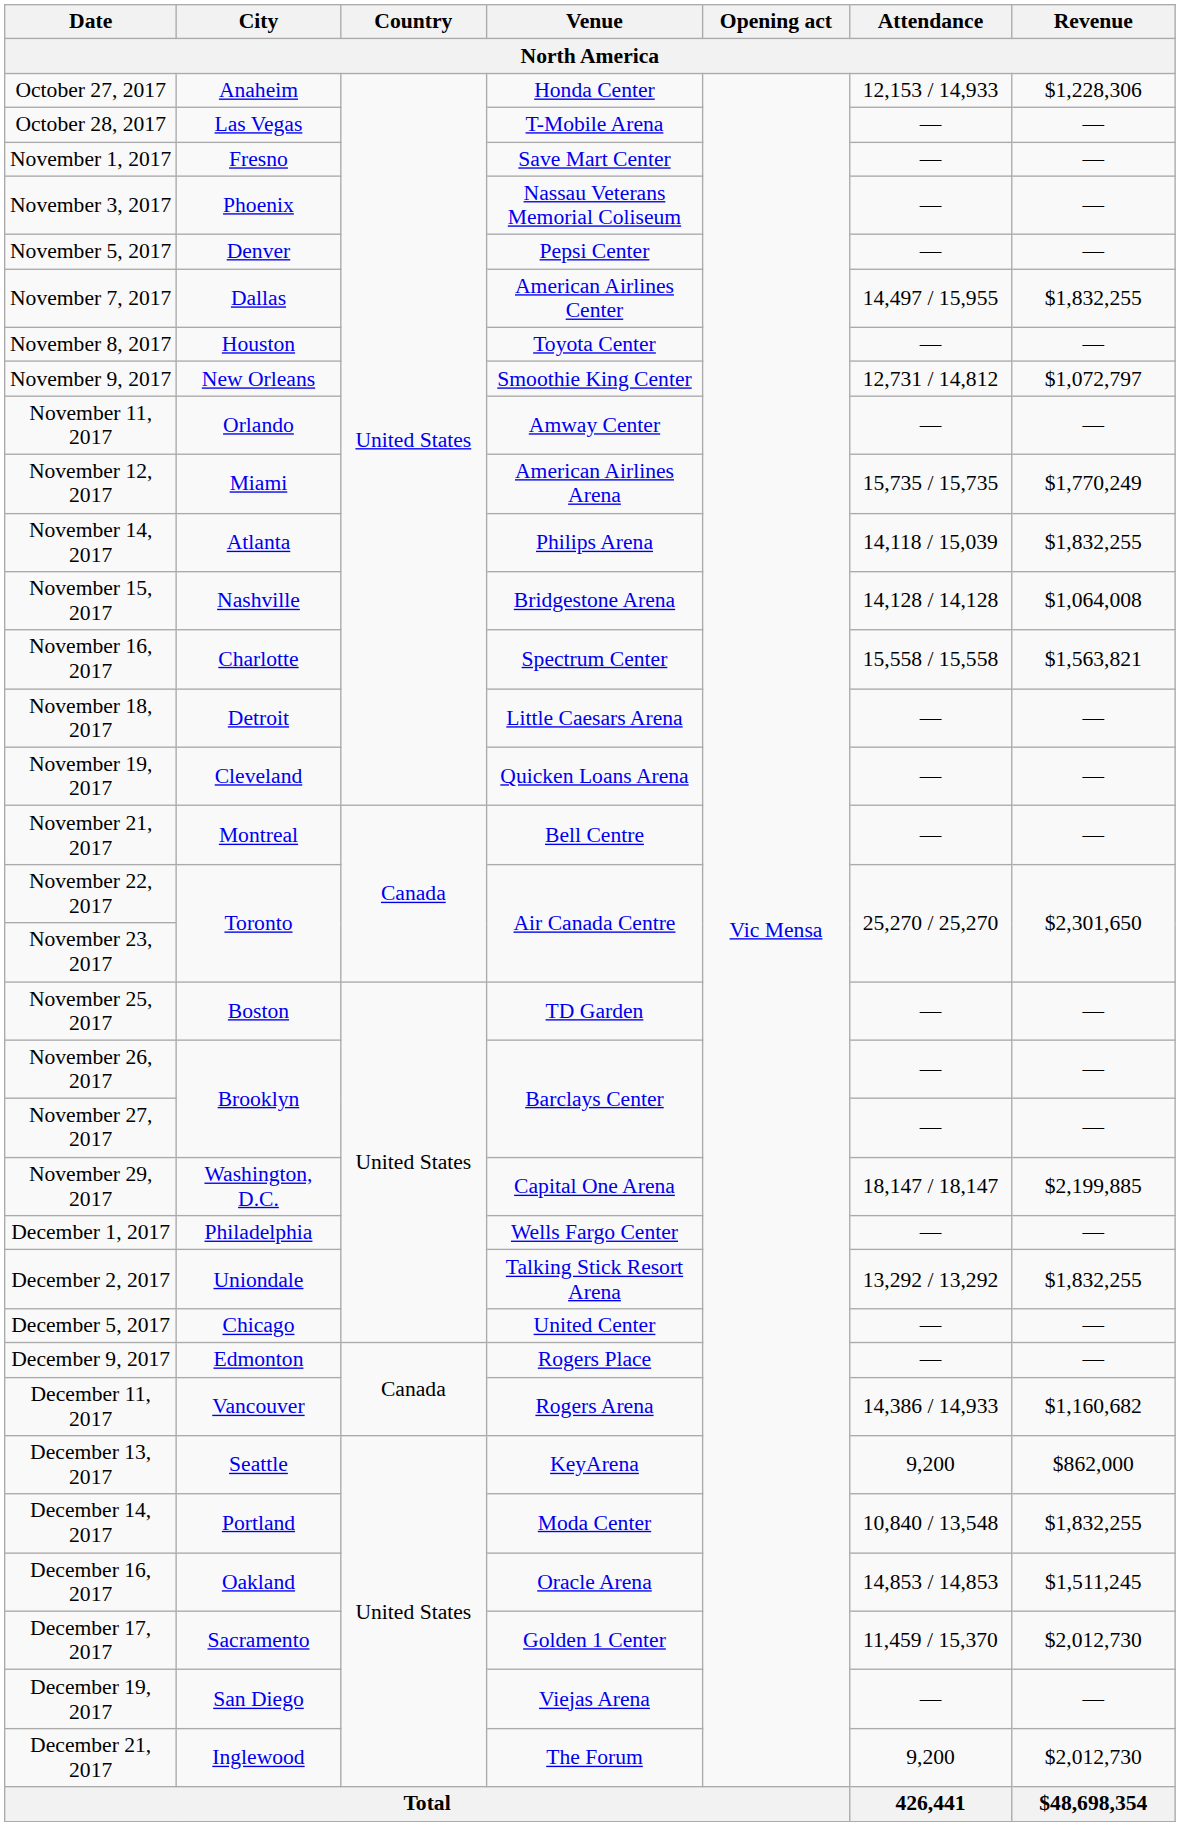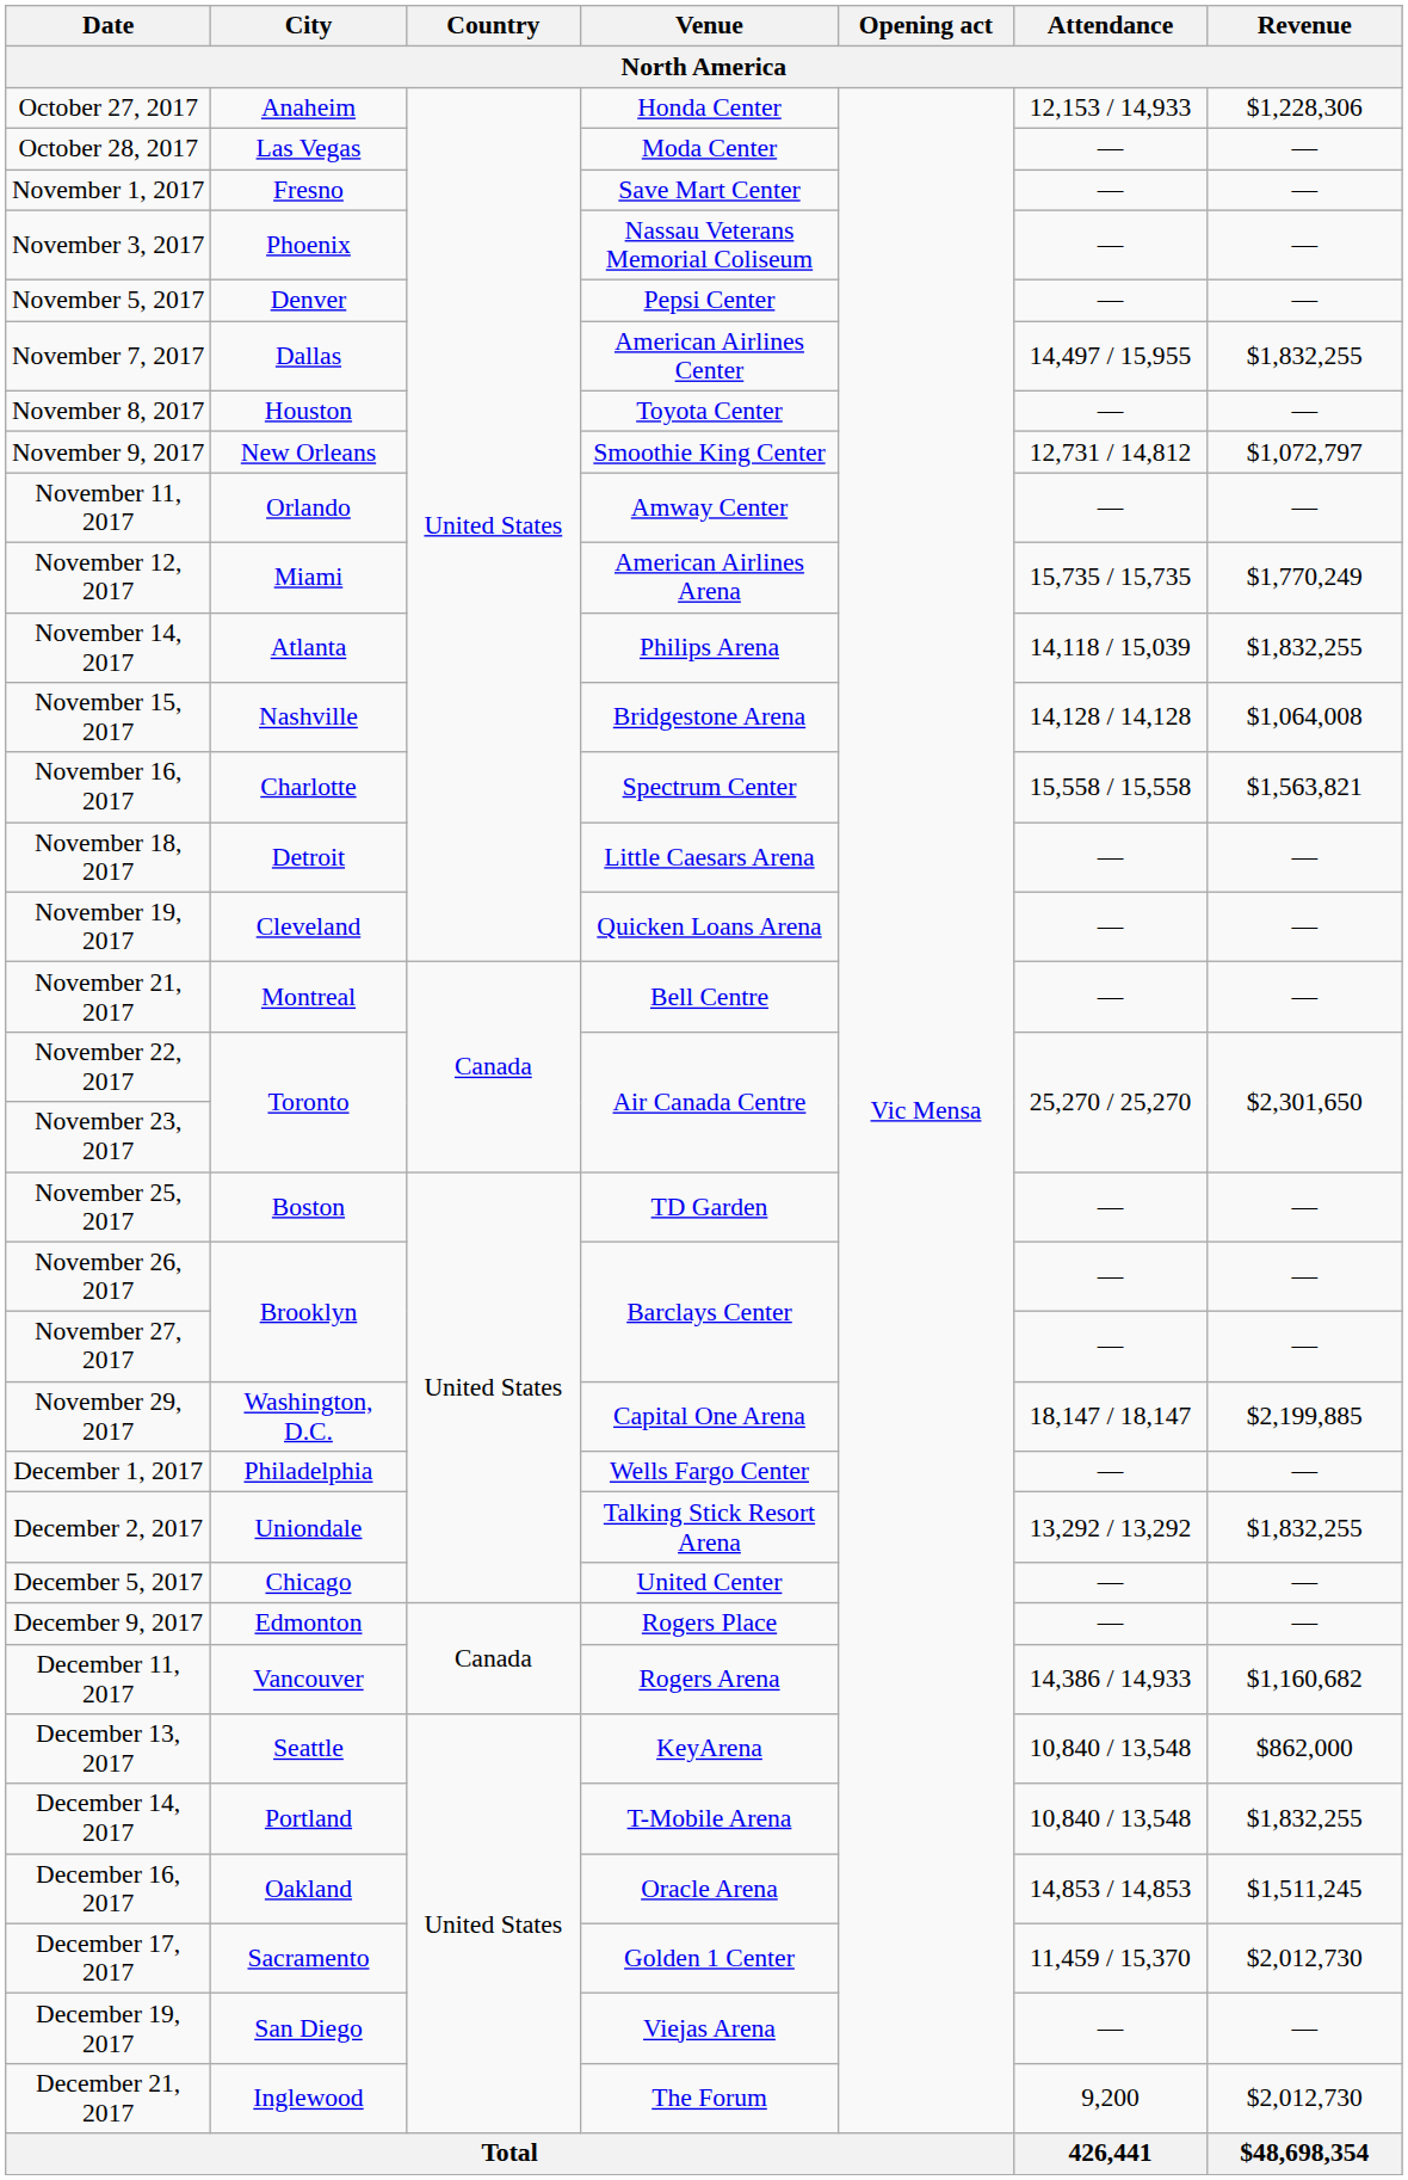 <table class="wikitable" style="text-align:center;">
 <tr>
 <th scope="col" style="width:12em;">Date</th>
 <th scope="col" style="width:10em;">City</th>
 <th scope="col" style="width:10em;">Country</th>
 <th scope="col" style="width:16em;">Venue</th>
 <th scope="col" style="width:10em;">Opening act</th>
 <th scope="col" style="width:10em;">Attendance</th>
 <th scope="col" style="width:10em;">Revenue</th>
 </tr>
 <tr>
 <th colspan="7">North America</th>
 </tr>
 <tr>
 <td>October 27, 2017</td>
 <td><a href='#'>Anaheim</a></td>
 <td rowspan="15"><a href='#'>United States</a></td>
 <td><a href='#'>Honda Center</a></td>
 <td rowspan="33"><a href='#'>Vic Mensa</a></td>
 <td>12,153 / 14,933</td>
 <td>$1,228,306</td>
 </tr>
 <tr>
 <td>October 28, 2017</td>
 <td><a href='#'>Las Vegas</a></td>
-<td><a href='#'>T-Mobile Arena</a></td>
+<td><a href='#'>Moda Center</a></td>
 <td>—</td>
 <td>—</td>
 </tr>
 <tr>
 <td>November 1, 2017</td>
 <td><a href='#'>Fresno</a></td>
 <td><a href='#'>Save Mart Center</a></td>
 <td>—</td>
 <td>—</td>
 </tr>
 <tr>
 <td>November 3, 2017</td>
 <td><a href='#'>Phoenix</a></td>
 <td><a href='#'>Nassau Veterans Memorial Coliseum</a></td>
 <td>—</td>
 <td>—</td>
 </tr>
 <tr>
 <td>November 5, 2017</td>
 <td><a href='#'>Denver</a></td>
 <td><a href='#'>Pepsi Center</a></td>
 <td>—</td>
 <td>—</td>
 </tr>
 <tr>
 <td>November 7, 2017</td>
 <td><a href='#'>Dallas</a></td>
 <td><a href='#'>American Airlines Center</a></td>
 <td>14,497 / 15,955</td>
 <td>$1,832,255</td>
 </tr>
 <tr>
 <td>November 8, 2017</td>
 <td><a href='#'>Houston</a></td>
 <td><a href='#'>Toyota Center</a></td>
 <td>—</td>
 <td>—</td>
 </tr>
 <tr>
 <td>November 9, 2017</td>
 <td><a href='#'>New Orleans</a></td>
 <td><a href='#'>Smoothie King Center</a></td>
 <td>12,731 / 14,812</td>
 <td>$1,072,797</td>
 </tr>
 <tr>
 <td>November 11, 2017</td>
 <td><a href='#'>Orlando</a></td>
 <td><a href='#'>Amway Center</a></td>
 <td>—</td>
 <td>—</td>
 </tr>
 <tr>
 <td>November 12, 2017</td>
 <td><a href='#'>Miami</a></td>
 <td><a href='#'>American Airlines Arena</a></td>
 <td>15,735 / 15,735</td>
 <td>$1,770,249</td>
 </tr>
 <tr>
 <td>November 14, 2017</td>
 <td><a href='#'>Atlanta</a></td>
 <td><a href='#'>Philips Arena</a></td>
 <td>14,118 / 15,039</td>
 <td>$1,832,255</td>
 </tr>
 <tr>
 <td>November 15, 2017</td>
 <td><a href='#'>Nashville</a></td>
 <td><a href='#'>Bridgestone Arena</a></td>
 <td>14,128 / 14,128</td>
 <td>$1,064,008</td>
 </tr>
 <tr>
 <td>November 16, 2017</td>
 <td><a href='#'>Charlotte</a></td>
 <td><a href='#'>Spectrum Center</a></td>
 <td>15,558 / 15,558</td>
 <td>$1,563,821</td>
 </tr>
 <tr>
 <td>November 18, 2017</td>
 <td><a href='#'>Detroit</a></td>
 <td><a href='#'>Little Caesars Arena</a></td>
 <td>—</td>
 <td>—</td>
 </tr>
 <tr>
 <td>November 19, 2017</td>
 <td><a href='#'>Cleveland</a></td>
 <td><a href='#'>Quicken Loans Arena</a></td>
 <td>—</td>
 <td>—</td>
 </tr>
 <tr>
 <td>November 21, 2017</td>
 <td><a href='#'>Montreal</a></td>
 <td rowspan="3"><a href='#'>Canada</a></td>
 <td><a href='#'>Bell Centre</a></td>
 <td>—</td>
 <td>—</td>
 </tr>
 <tr>
 <td>November 22, 2017</td>
 <td rowspan="2"><a href='#'>Toronto</a></td>
 <td rowspan="2"><a href='#'>Air Canada Centre</a></td>
 <td rowspan="2">25,270 / 25,270</td>
 <td rowspan="2">$2,301,650</td>
 </tr>
 <tr>
 <td>November 23, 2017</td>
 </tr>
 <tr>
 <td>November 25, 2017</td>
 <td><a href='#'>Boston</a></td>
 <td rowspan="7">United States</td>
 <td><a href='#'>TD Garden</a></td>
 <td>—</td>
 <td>—</td>
 </tr>
 <tr>
 <td>November 26, 2017</td>
 <td rowspan="2"><a href='#'>Brooklyn</a></td>
 <td rowspan="2"><a href='#'>Barclays Center</a></td>
 <td>—</td>
 <td>—</td>
 </tr>
 <tr>
 <td>November 27, 2017</td>
 <td>—</td>
 <td>—</td>
 </tr>
 <tr>
 <td>November 29, 2017</td>
 <td><a href='#'>Washington, D.C.</a></td>
 <td><a href='#'>Capital One Arena</a></td>
 <td>18,147 / 18,147</td>
 <td>$2,199,885</td>
 </tr>
 <tr>
 <td>December 1, 2017</td>
 <td><a href='#'>Philadelphia</a></td>
 <td><a href='#'>Wells Fargo Center</a></td>
 <td>—</td>
 <td>—</td>
 </tr>
 <tr>
 <td>December 2, 2017</td>
 <td><a href='#'>Uniondale</a></td>
 <td><a href='#'>Talking Stick Resort Arena</a></td>
 <td>13,292 / 13,292</td>
 <td>$1,832,255</td>
 </tr>
 <tr>
 <td>December 5, 2017</td>
 <td><a href='#'>Chicago</a></td>
 <td><a href='#'>United Center</a></td>
 <td>—</td>
 <td>—</td>
 </tr>
 <tr>
 <td>December 9, 2017</td>
 <td><a href='#'>Edmonton</a></td>
 <td rowspan="2">Canada</td>
 <td><a href='#'>Rogers Place</a></td>
 <td>—</td>
 <td>—</td>
 </tr>
 <tr>
 <td>December 11, 2017</td>
 <td><a href='#'>Vancouver</a></td>
 <td><a href='#'>Rogers Arena</a></td>
 <td>14,386 / 14,933</td>
 <td>$1,160,682</td>
 </tr>
 <tr>
 <td>December 13, 2017</td>
 <td><a href='#'>Seattle</a></td>
 <td rowspan="6">United States</td>
 <td><a href='#'>KeyArena</a></td>
-<td>9,200</td>
+<td>10,840 / 13,548</td>
 <td>$862,000</td>
 </tr>
 <tr>
 <td>December 14, 2017</td>
 <td><a href='#'>Portland</a></td>
-<td><a href='#'>Moda Center</a></td>
+<td><a href='#'>T-Mobile Arena</a></td>
 <td>10,840 / 13,548</td>
 <td>$1,832,255</td>
 </tr>
 <tr>
 <td>December 16, 2017</td>
 <td><a href='#'>Oakland</a></td>
 <td><a href='#'>Oracle Arena</a></td>
 <td>14,853 / 14,853</td>
 <td>$1,511,245</td>
 </tr>
 <tr>
 <td>December 17, 2017</td>
 <td><a href='#'>Sacramento</a></td>
 <td><a href='#'>Golden 1 Center</a></td>
 <td>11,459 / 15,370</td>
 <td>$2,012,730</td>
 </tr>
 <tr>
 <td>December 19, 2017</td>
 <td><a href='#'>San Diego</a></td>
 <td><a href='#'>Viejas Arena</a></td>
 <td>—</td>
 <td>—</td>
 </tr>
 <tr>
 <td>December 21, 2017</td>
 <td><a href='#'>Inglewood</a></td>
 <td><a href='#'>The Forum</a></td>
 <td>9,200</td>
 <td>$2,012,730</td>
 </tr>
 <tr>
 <th colspan="5">Total</th>
 <th>426,441</th>
 <th>$48,698,354</th>
 </tr>
 <tr>
 </tr>
 </table>
